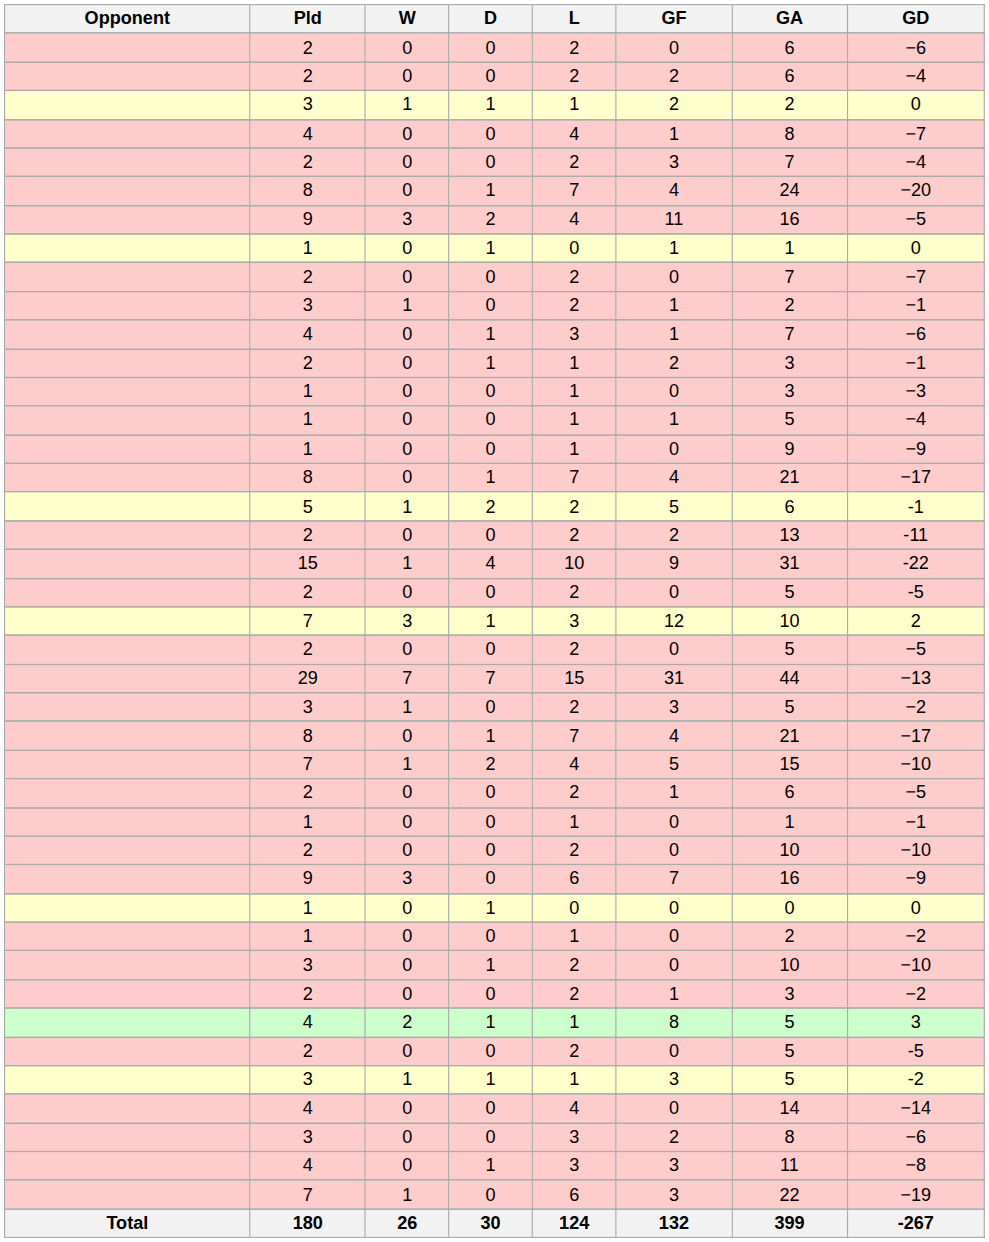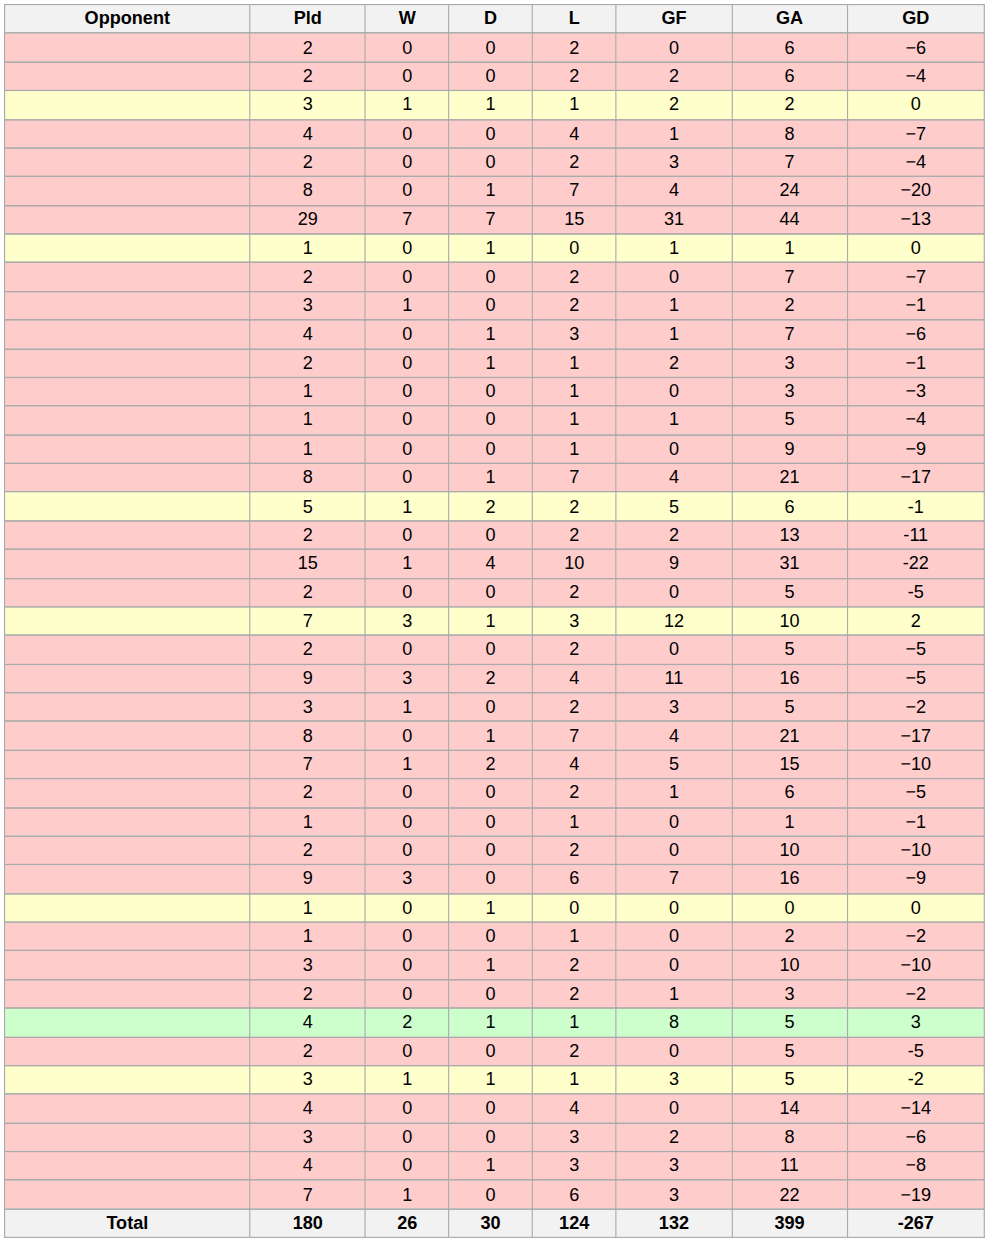 <table class="wikitable" style="text-align: center">
 <tr>
 <th width=220>Opponent<br></th>
 <th width=100>Pld<br></th>
 <th width=70>W<br></th>
 <th width=70>D<br></th>
 <th width=70>L<br></th>
 <th width=100>GF<br></th>
 <th width=100>GA<br></th>
 <th width=120>GD</th>
 </tr>
 <tr>
 </tr>
 <tr bgcolor="#FFCCCC">
 <td style="text-align:left;"></td>
 <td>2</td>
 <td>0</td>
 <td>0</td>
 <td>2</td>
 <td>0</td>
 <td>6</td>
 <td>−6</td>
 </tr>
 <tr>
 </tr>
 <tr bgcolor="#FFCCCC">
 <td style="text-align:left;"></td>
 <td>2</td>
 <td>0</td>
 <td>0</td>
 <td>2</td>
 <td>2</td>
 <td>6</td>
 <td>−4</td>
 </tr>
 <tr>
 </tr>
 <tr bgcolor="#FFFFCC">
 <td style="text-align:left;"></td>
 <td>3</td>
 <td>1</td>
 <td>1</td>
 <td>1</td>
 <td>2</td>
 <td>2</td>
 <td>0</td>
 </tr>
 <tr>
 </tr>
 <tr bgcolor="#FFCCCC">
 <td style="text-align:left;"></td>
 <td>4</td>
 <td>0</td>
 <td>0</td>
 <td>4</td>
 <td>1</td>
 <td>8</td>
 <td>−7</td>
 </tr>
 <tr>
 </tr>
 <tr bgcolor="#FFCCCC">
 <td style="text-align:left;"></td>
 <td>2</td>
 <td>0</td>
 <td>0</td>
 <td>2</td>
 <td>3</td>
 <td>7</td>
 <td>−4</td>
 </tr>
 <tr>
 </tr>
 <tr bgcolor="#FFCCCC">
 <td style="text-align:left;"></td>
 <td>8</td>
 <td>0</td>
 <td>1</td>
 <td>7</td>
 <td>4</td>
 <td>24</td>
 <td>−20</td>
 </tr>
 <tr>
 </tr>
 <tr bgcolor="#FFCCCC">
 <td style="text-align:left;"></td>
-<td>9</td>
-<td>3</td>
-<td>2</td>
-<td>4</td>
-<td>11</td>
-<td>16</td>
-<td>−5</td>
+<td>29</td>
+<td>7</td>
+<td>7</td>
+<td>15</td>
+<td>31</td>
+<td>44</td>
+<td>−13</td>
 </tr>
 <tr>
 </tr>
 <tr bgcolor="#FFFFCC">
 <td style="text-align:left;"></td>
 <td>1</td>
 <td>0</td>
 <td>1</td>
 <td>0</td>
 <td>1</td>
 <td>1</td>
 <td>0</td>
 </tr>
 <tr>
 </tr>
 <tr bgcolor="#FFCCCC">
 <td style="text-align:left;"></td>
 <td>2</td>
 <td>0</td>
 <td>0</td>
 <td>2</td>
 <td>0</td>
 <td>7</td>
 <td>−7</td>
 </tr>
 <tr>
 </tr>
 <tr bgcolor="#FFCCCC">
 <td style="text-align:left;"></td>
 <td>3</td>
 <td>1</td>
 <td>0</td>
 <td>2</td>
 <td>1</td>
 <td>2</td>
 <td>−1</td>
 </tr>
 <tr>
 </tr>
 <tr bgcolor="#FFCCCC">
 <td style="text-align:left;"></td>
 <td>4</td>
 <td>0</td>
 <td>1</td>
 <td>3</td>
 <td>1</td>
 <td>7</td>
 <td>−6</td>
 </tr>
 <tr>
 </tr>
 <tr bgcolor="#FFCCCC">
 <td style="text-align:left;"></td>
 <td>2</td>
 <td>0</td>
 <td>1</td>
 <td>1</td>
 <td>2</td>
 <td>3</td>
 <td>−1</td>
 </tr>
 <tr>
 </tr>
 <tr bgcolor="#FFCCCC">
 <td style="text-align:left;"></td>
 <td>1</td>
 <td>0</td>
 <td>0</td>
 <td>1</td>
 <td>0</td>
 <td>3</td>
 <td>−3</td>
 </tr>
 <tr>
 </tr>
 <tr bgcolor="#FFCCCC">
 <td style="text-align:left;"></td>
 <td>1</td>
 <td>0</td>
 <td>0</td>
 <td>1</td>
 <td>1</td>
 <td>5</td>
 <td>−4</td>
 </tr>
 <tr>
 </tr>
 <tr bgcolor="#FFCCCC">
 <td style="text-align:left;"></td>
 <td>1</td>
 <td>0</td>
 <td>0</td>
 <td>1</td>
 <td>0</td>
 <td>9</td>
 <td>−9</td>
 </tr>
 <tr>
 </tr>
 <tr bgcolor="#FFCCCC">
 <td style="text-align:left;"></td>
 <td>8</td>
 <td>0</td>
 <td>1</td>
 <td>7</td>
 <td>4</td>
 <td>21</td>
 <td>−17</td>
 </tr>
 <tr>
 </tr>
 <tr bgcolor="#FFFFCC">
 <td style="text-align:left;"></td>
 <td>5</td>
 <td>1</td>
 <td>2</td>
 <td>2</td>
 <td>5</td>
 <td>6</td>
 <td>-1</td>
 </tr>
 <tr>
 </tr>
 <tr bgcolor="#FFCCCC">
 <td style="text-align:left;"></td>
 <td>2</td>
 <td>0</td>
 <td>0</td>
 <td>2</td>
 <td>2</td>
 <td>13</td>
 <td>-11</td>
 </tr>
 <tr>
 </tr>
 <tr bgcolor="#FFCCCC">
 <td style="text-align:left;"></td>
 <td>15</td>
 <td>1</td>
 <td>4</td>
 <td>10</td>
 <td>9</td>
 <td>31</td>
 <td>-22</td>
 </tr>
 <tr>
 </tr>
 <tr bgcolor="#FFCCCC">
 <td style="text-align:left;"></td>
 <td>2</td>
 <td>0</td>
 <td>0</td>
 <td>2</td>
 <td>0</td>
 <td>5</td>
 <td>-5</td>
 </tr>
 <tr>
 </tr>
 <tr bgcolor="#FFFFCC">
 <td style="text-align:left;"></td>
 <td>7</td>
 <td>3</td>
 <td>1</td>
 <td>3</td>
 <td>12</td>
 <td>10</td>
 <td>2</td>
 </tr>
 <tr>
 </tr>
 <tr bgcolor="#FFCCCC">
 <td style="text-align:left;"></td>
 <td>2</td>
 <td>0</td>
 <td>0</td>
 <td>2</td>
 <td>0</td>
 <td>5</td>
 <td>−5</td>
 </tr>
 <tr>
 </tr>
 <tr bgcolor="#FFCCCC">
 <td style="text-align:left;"></td>
-<td>29</td>
-<td>7</td>
-<td>7</td>
-<td>15</td>
-<td>31</td>
-<td>44</td>
-<td>−13</td>
+<td>9</td>
+<td>3</td>
+<td>2</td>
+<td>4</td>
+<td>11</td>
+<td>16</td>
+<td>−5</td>
 </tr>
 <tr>
 </tr>
 <tr bgcolor="#FFCCCC">
 <td style="text-align:left;"></td>
 <td>3</td>
 <td>1</td>
 <td>0</td>
 <td>2</td>
 <td>3</td>
 <td>5</td>
 <td>−2</td>
 </tr>
 <tr>
 </tr>
 <tr bgcolor="#FFCCCC">
 <td style="text-align:left;"></td>
 <td>8</td>
 <td>0</td>
 <td>1</td>
 <td>7</td>
 <td>4</td>
 <td>21</td>
 <td>−17</td>
 </tr>
 <tr>
 </tr>
 <tr bgcolor="#FFCCCC">
 <td style="text-align:left;"></td>
 <td>7</td>
 <td>1</td>
 <td>2</td>
 <td>4</td>
 <td>5</td>
 <td>15</td>
 <td>−10</td>
 </tr>
 <tr>
 </tr>
 <tr bgcolor="#FFCCCC">
 <td style="text-align:left;"></td>
 <td>2</td>
 <td>0</td>
 <td>0</td>
 <td>2</td>
 <td>1</td>
 <td>6</td>
 <td>−5</td>
 </tr>
 <tr>
 </tr>
 <tr bgcolor="#FFCCCC">
 <td style="text-align:left;"></td>
 <td>1</td>
 <td>0</td>
 <td>0</td>
 <td>1</td>
 <td>0</td>
 <td>1</td>
 <td>−1</td>
 </tr>
 <tr>
 </tr>
 <tr bgcolor="#FFCCCC">
 <td style="text-align:left;"></td>
 <td>2</td>
 <td>0</td>
 <td>0</td>
 <td>2</td>
 <td>0</td>
 <td>10</td>
 <td>−10</td>
 </tr>
 <tr>
 </tr>
 <tr bgcolor="#FFCCCC">
 <td style="text-align:left;"></td>
 <td>9</td>
 <td>3</td>
 <td>0</td>
 <td>6</td>
 <td>7</td>
 <td>16</td>
 <td>−9</td>
 </tr>
 <tr>
 </tr>
 <tr bgcolor="#FFFFCC">
 <td style="text-align:left;"></td>
 <td>1</td>
 <td>0</td>
 <td>1</td>
 <td>0</td>
 <td>0</td>
 <td>0</td>
 <td>0</td>
 </tr>
 <tr>
 </tr>
 <tr bgcolor="#FFCCCC">
 <td style="text-align:left;"></td>
 <td>1</td>
 <td>0</td>
 <td>0</td>
 <td>1</td>
 <td>0</td>
 <td>2</td>
 <td>−2</td>
 </tr>
 <tr>
 </tr>
 <tr bgcolor="#FFCCCC">
 <td style="text-align:left;"></td>
 <td>3</td>
 <td>0</td>
 <td>1</td>
 <td>2</td>
 <td>0</td>
 <td>10</td>
 <td>−10</td>
 </tr>
 <tr>
 </tr>
 <tr bgcolor="#FFCCCC">
 <td style="text-align:left;"></td>
 <td>2</td>
 <td>0</td>
 <td>0</td>
 <td>2</td>
 <td>1</td>
 <td>3</td>
 <td>−2</td>
 </tr>
 <tr>
 </tr>
 <tr bgcolor="#CCFFCC">
 <td style="text-align:left;"></td>
 <td>4</td>
 <td>2</td>
 <td>1</td>
 <td>1</td>
 <td>8</td>
 <td>5</td>
 <td>3</td>
 </tr>
 <tr>
 </tr>
 <tr bgcolor="#FFCCCC">
 <td style="text-align:left;"></td>
 <td>2</td>
 <td>0</td>
 <td>0</td>
 <td>2</td>
 <td>0</td>
 <td>5</td>
 <td>-5</td>
 </tr>
 <tr>
 </tr>
 <tr bgcolor="#FFFFCC">
 <td style="text-align:left;"></td>
 <td>3</td>
 <td>1</td>
 <td>1</td>
 <td>1</td>
 <td>3</td>
 <td>5</td>
 <td>-2</td>
 </tr>
 <tr>
 </tr>
 <tr bgcolor="#FFCCCC">
 <td style="text-align:left;"></td>
 <td>4</td>
 <td>0</td>
 <td>0</td>
 <td>4</td>
 <td>0</td>
 <td>14</td>
 <td>−14</td>
 </tr>
 <tr>
 </tr>
 <tr bgcolor="#FFCCCC">
 <td style="text-align:left;"></td>
 <td>3</td>
 <td>0</td>
 <td>0</td>
 <td>3</td>
 <td>2</td>
 <td>8</td>
 <td>−6</td>
 </tr>
 <tr>
 </tr>
 <tr bgcolor="#FFCCCC">
 <td style="text-align:left;"></td>
 <td>4</td>
 <td>0</td>
 <td>1</td>
 <td>3</td>
 <td>3</td>
 <td>11</td>
 <td>−8</td>
 </tr>
 <tr>
 </tr>
 <tr bgcolor="#FFCCCC">
 <td style="text-align:left;"></td>
 <td>7</td>
 <td>1</td>
 <td>0</td>
 <td>6</td>
 <td>3</td>
 <td>22</td>
 <td>−19</td>
 </tr>
 <tr>
 </tr>
 <tr class="sortbottom">
 <th>Total</th>
 <th>180</th>
 <th>26</th>
 <th>30</th>
 <th>124</th>
 <th>132</th>
 <th>399</th>
 <th>-267</th>
 </tr>
 </table>
